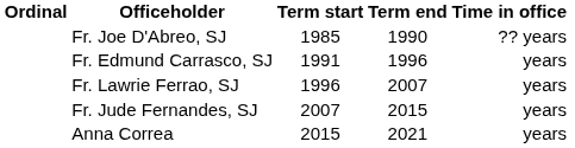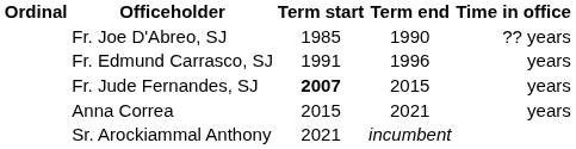 <table>
 <tr>
 <th>Ordinal</th>
 <th>Officeholder</th>
 <th>Term start</th>
 <th>Term end</th>
 <th>Time in office</th>
 </tr>
 <tr>
 <td align=center></td>
 <td>Fr. Joe D'Abreo, SJ</td>
 <td align=center>1985</td>
 <td align=center>1990</td>
 <td align=right>?? years</td>
 </tr>
 <tr>
 <td align=center></td>
 <td>Fr. Edmund Carrasco, SJ</td>
 <td align=center>1991</td>
 <td align=center>1996</td>
 <td align=right> years</td>
 </tr>
 <tr>
 <td align=center></td>
-<td>Fr. Lawrie Ferrao, SJ</td>
-<td align=center>1996</td>
-<td align=center>2007</td>
-<td align=right> years</td>
-</tr>
-<tr>
-<td align=center></td>
 <td>Fr. Jude Fernandes, SJ</td>
-<td align=center>2007</td>
+<td align=center><strong>2007</strong></td>
 <td align=center>2015</td>
 <td align=right> years</td>
 </tr>
 <tr>
 <td align=center></td>
 <td>Anna Correa</td>
 <td align=center>2015</td>
 <td align=center>2021</td>
 <td align=right> years</td>
 </tr>
 <tr>
+<td align=center></td>
+<td>Sr. Arockiammal Anthony</td>
+<td align=center>2021</td>
+<td align=center><em>incumbent</em></td>
+<td align=right></td>
+</tr>
+<tr>
 </tr>
 </table>
